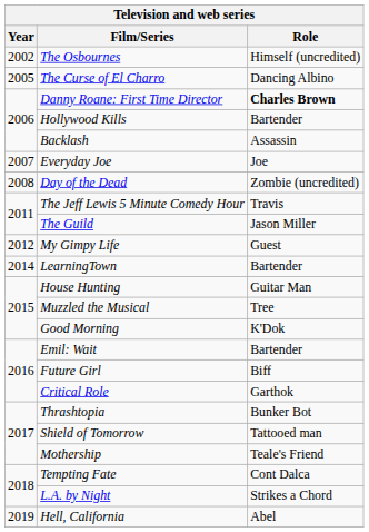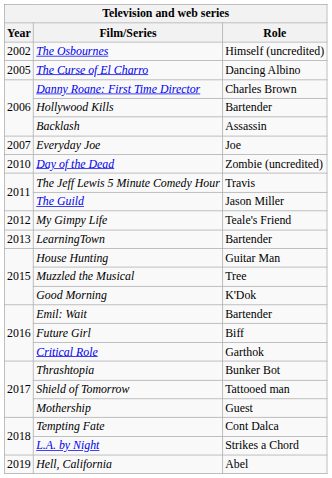 <table class="wikitable">
 <tr>
 <th colspan="3">Television and web series</th>
 </tr>
 <tr>
 <th>Year</th>
 <th>Film/Series</th>
 <th>Role</th>
 </tr>
 <tr>
 <td>2002</td>
 <td><em><a href='#'>The Osbournes</a></em></td>
 <td>Himself (uncredited)</td>
 </tr>
 <tr>
 <td>2005</td>
 <td><em><a href='#'>The Curse of El Charro</a></em></td>
 <td>Dancing Albino</td>
 </tr>
 <tr>
 <td rowspan="3">2006</td>
 <td><em><a href='#'>Danny Roane: First Time Director</a></em></td>
-<td><strong>Charles Brown</strong></td>
+<td>Charles Brown</td>
 </tr>
 <tr>
 <td><em>Hollywood Kills</em></td>
 <td>Bartender</td>
 </tr>
 <tr>
 <td><em>Backlash</em></td>
 <td>Assassin</td>
 </tr>
 <tr>
 <td>2007</td>
 <td><em>Everyday Joe</em></td>
 <td>Joe</td>
 </tr>
 <tr>
-<td>2008</td>
+<td>2010</td>
 <td><em><a href='#'>Day of the Dead</a></em></td>
 <td>Zombie (uncredited)</td>
 </tr>
 <tr>
 <td rowspan="2">2011</td>
 <td><em>The Jeff Lewis 5 Minute Comedy Hour</em></td>
 <td>Travis</td>
 </tr>
 <tr>
 <td><em><a href='#'>The Guild</a></em></td>
 <td>Jason Miller</td>
 </tr>
 <tr>
 <td>2012</td>
 <td><em>My Gimpy Life</em></td>
-<td>Guest</td>
+<td>Teale's Friend</td>
 </tr>
 <tr>
-<td>2014</td>
+<td>2013</td>
 <td><em>LearningTown</em></td>
 <td>Bartender</td>
 </tr>
 <tr>
 <td rowspan="3">2015</td>
 <td><em>House Hunting</em></td>
 <td>Guitar Man</td>
 </tr>
 <tr>
 <td><em>Muzzled the Musical</em></td>
 <td>Tree</td>
 </tr>
 <tr>
 <td><em>Good Morning</em></td>
 <td>K'Dok</td>
 </tr>
 <tr>
 <td rowspan="3">2016</td>
 <td><em>Emil: Wait</em></td>
 <td>Bartender</td>
 </tr>
 <tr>
 <td><em>Future Girl</em></td>
 <td>Biff</td>
 </tr>
 <tr>
 <td><em><a href='#'>Critical Role</a></em></td>
 <td>Garthok</td>
 </tr>
 <tr>
 <td rowspan="3">2017</td>
 <td><em>Thrashtopia</em></td>
 <td>Bunker Bot</td>
 </tr>
 <tr>
 <td><em>Shield of Tomorrow</em></td>
 <td>Tattooed man</td>
 </tr>
 <tr>
 <td><em>Mothership</em></td>
-<td>Teale's Friend</td>
+<td>Guest</td>
 </tr>
 <tr>
 <td rowspan="2">2018</td>
 <td><em>Tempting Fate</em></td>
 <td>Cont Dalca</td>
 </tr>
 <tr>
 <td><em><a href='#'>L.A. by Night</a></em></td>
 <td>Strikes a Chord</td>
 </tr>
 <tr>
 <td>2019</td>
 <td><em>Hell, California</em></td>
 <td>Abel</td>
 </tr>
 </table>
